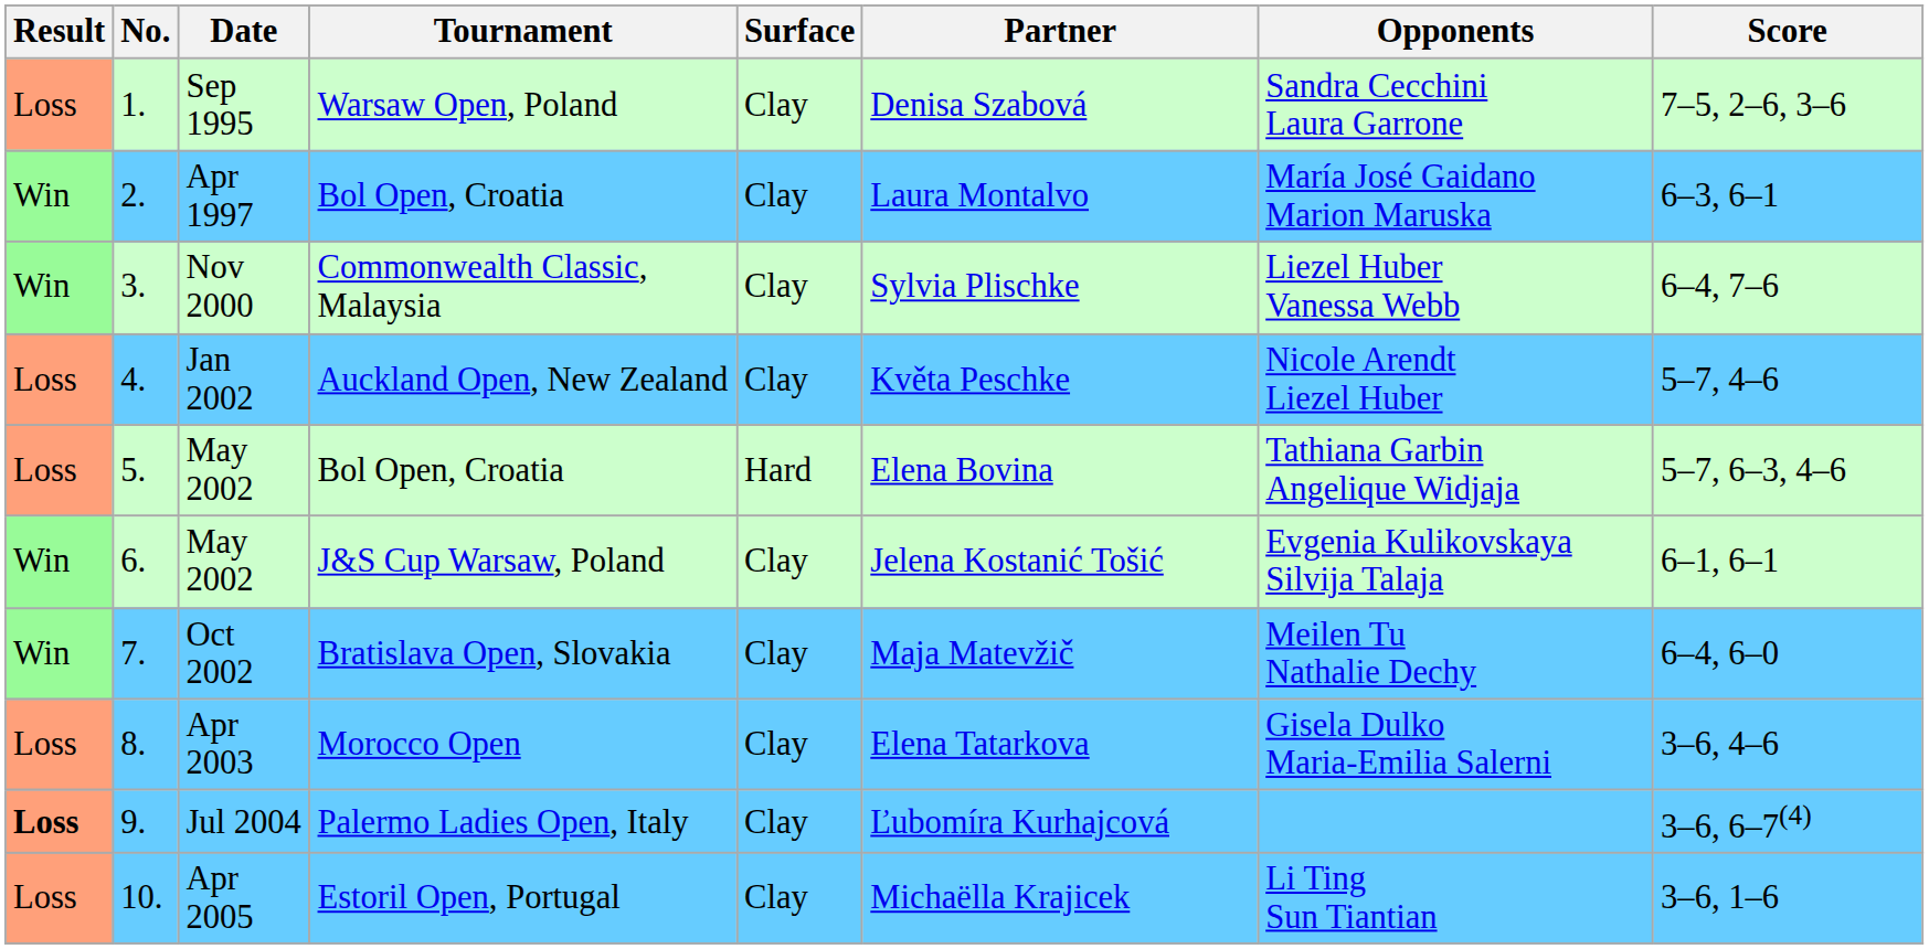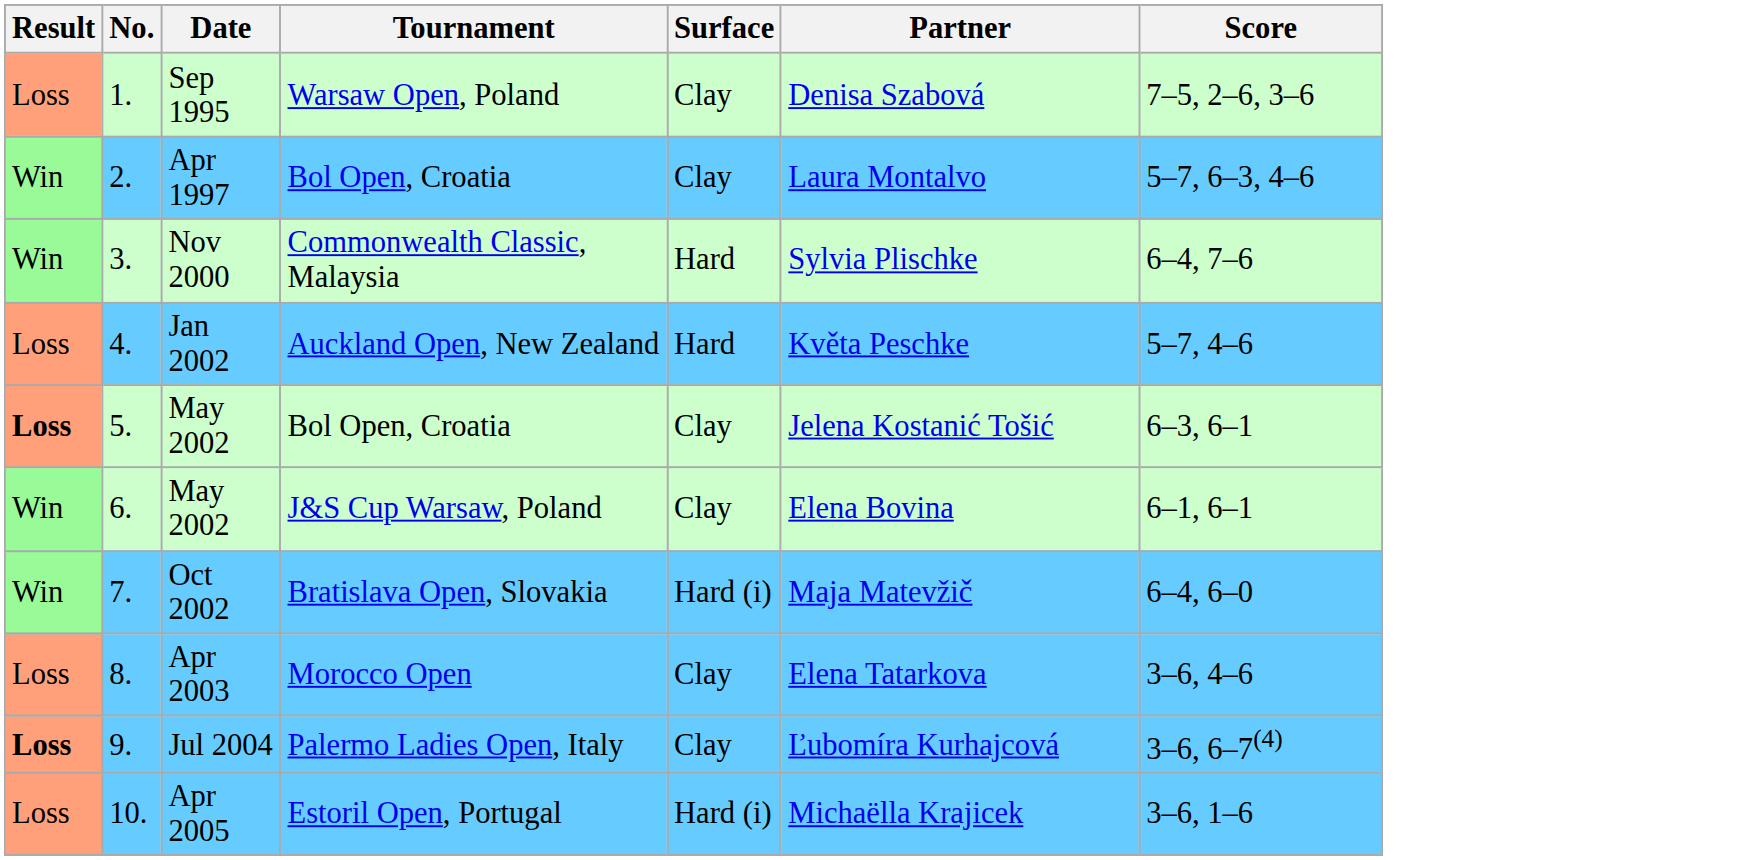 <table class="sortable wikitable">
 <tr>
 <th style="width:40px">Result</th>
 <th style="width:20px">No.</th>
 <th style="width:55px">Date</th>
 <th style="width:195px">Tournament</th>
 <th>Surface</th>
 <th width=180>Partner</th>
-<th width=180>Opponents</th>
 <th width=120>Score</th>
 </tr>
 <tr bgcolor="CCFFCC">
 <td style="background:#ffa07a;">Loss</td>
 <td>1.</td>
 <td>Sep 1995</td>
 <td><a href='#'>Warsaw Open</a>, Poland</td>
 <td>Clay</td>
 <td> <a href='#'>Denisa Szabová</a></td>
-<td> <a href='#'>Sandra Cecchini</a> <br>  <a href='#'>Laura Garrone</a></td>
 <td>7–5, 2–6, 3–6</td>
 </tr>
 <tr style="background:#66ccff;">
 <td style="background:#98fb98;">Win</td>
 <td>2.</td>
 <td>Apr 1997</td>
 <td><a href='#'>Bol Open</a>, Croatia</td>
 <td>Clay</td>
 <td> <a href='#'>Laura Montalvo</a></td>
-<td> <a href='#'>María José Gaidano</a> <br>  <a href='#'>Marion Maruska</a></td>
-<td>6–3, 6–1</td>
+<td>5–7, 6–3, 4–6</td>
 </tr>
 <tr style="background:#ccffcc;">
 <td style="background:#98fb98;">Win</td>
 <td>3.</td>
 <td>Nov 2000</td>
 <td><a href='#'>Commonwealth Classic</a>, Malaysia</td>
-<td>Clay</td>
+<td>Hard</td>
 <td> <a href='#'>Sylvia Plischke</a></td>
-<td> <a href='#'>Liezel Huber</a> <br>  <a href='#'>Vanessa Webb</a></td>
 <td>6–4, 7–6</td>
 </tr>
 <tr style="background:#66ccff;">
 <td style="background:#ffa07a;">Loss</td>
 <td>4.</td>
 <td>Jan 2002</td>
 <td><a href='#'>Auckland Open</a>, New Zealand</td>
-<td>Clay</td>
+<td>Hard</td>
 <td> <a href='#'>Květa Peschke</a></td>
-<td> <a href='#'>Nicole Arendt</a> <br>  <a href='#'>Liezel Huber</a></td>
 <td>5–7, 4–6</td>
 </tr>
 <tr bgcolor="CCFFCC">
-<td style="background:#ffa07a;">Loss</td>
+<td style="background:#ffa07a;"><strong>Loss</strong></td>
 <td>5.</td>
 <td>May 2002</td>
 <td>Bol Open, Croatia</td>
-<td>Hard</td>
-<td> <a href='#'>Elena Bovina</a></td>
-<td> <a href='#'>Tathiana Garbin</a><br> <a href='#'>Angelique Widjaja</a></td>
-<td>5–7, 6–3, 4–6</td>
+<td>Clay</td>
+<td> <a href='#'>Jelena Kostanić Tošić</a></td>
+<td>6–3, 6–1</td>
 </tr>
 <tr bgcolor="#CCFFCC">
 <td style="background:#98fb98;">Win</td>
 <td>6.</td>
 <td>May 2002</td>
 <td><a href='#'>J&S Cup Warsaw</a>, Poland</td>
 <td>Clay</td>
-<td> <a href='#'>Jelena Kostanić Tošić</a></td>
-<td> <a href='#'>Evgenia Kulikovskaya</a> <br> <a href='#'>Silvija Talaja</a></td>
+<td> <a href='#'>Elena Bovina</a></td>
 <td>6–1, 6–1</td>
 </tr>
 <tr style="background:#66ccff;">
 <td style="background:#98fb98;">Win</td>
 <td>7.</td>
 <td>Oct 2002</td>
 <td><a href='#'>Bratislava Open</a>, Slovakia</td>
-<td>Clay</td>
+<td>Hard (i)</td>
 <td> <a href='#'>Maja Matevžič</a></td>
-<td> <a href='#'>Meilen Tu</a> <br> <a href='#'>Nathalie Dechy</a></td>
 <td>6–4, 6–0</td>
 </tr>
 <tr style="background:#66ccff;">
 <td style="background:#ffa07a;">Loss</td>
 <td>8.</td>
 <td>Apr 2003</td>
 <td><a href='#'>Morocco Open</a></td>
 <td>Clay</td>
 <td> <a href='#'>Elena Tatarkova</a></td>
-<td> <a href='#'>Gisela Dulko</a> <br>  <a href='#'>Maria-Emilia Salerni</a></td>
 <td>3–6, 4–6</td>
 </tr>
 <tr style="background:#66ccff;">
 <td style="background:#ffa07a;"><strong>Loss</strong></td>
 <td>9.</td>
 <td>Jul 2004</td>
 <td><a href='#'>Palermo Ladies Open</a>, Italy</td>
 <td>Clay</td>
 <td> <a href='#'>Ľubomíra Kurhajcová</a></td>
-<td></td>
 <td>3–6, 6–7<sup>(4)</sup></td>
 </tr>
 <tr style="background:#66ccff;">
 <td style="background:#ffa07a;">Loss</td>
 <td>10.</td>
 <td>Apr 2005</td>
 <td><a href='#'>Estoril Open</a>, Portugal</td>
-<td>Clay</td>
+<td>Hard (i)</td>
 <td> <a href='#'>Michaëlla Krajicek</a></td>
-<td> <a href='#'>Li Ting</a> <br>  <a href='#'>Sun Tiantian</a></td>
 <td>3–6, 1–6</td>
 </tr>
 </table>
